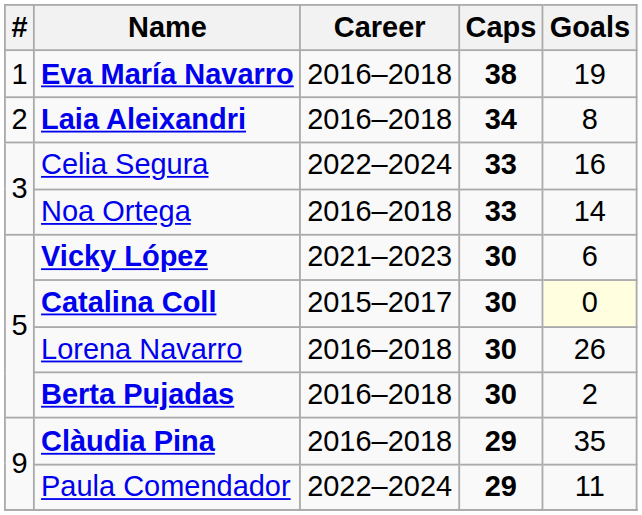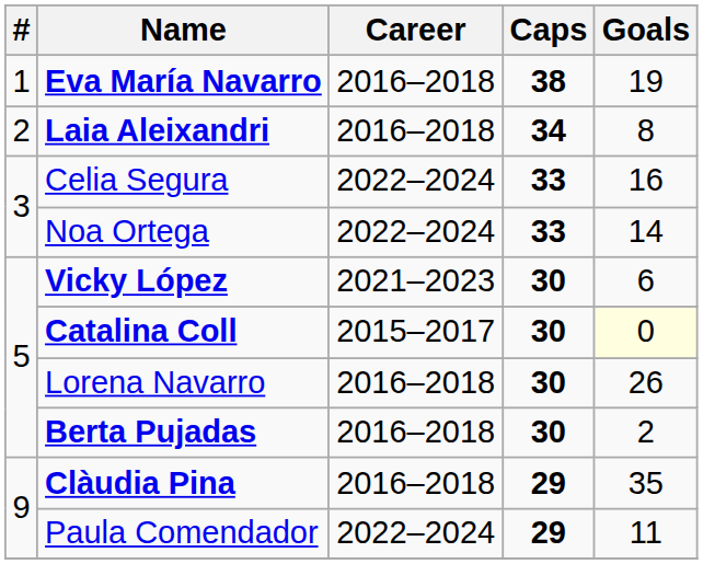 <table class="wikitable" style="text-align: center;">
 <tr>
 <th>#</th>
 <th>Name</th>
 <th>Career</th>
 <th>Caps</th>
 <th>Goals</th>
 </tr>
 <tr>
 <td>1</td>
 <td align="left"><strong><a href='#'>Eva María Navarro</a></strong></td>
 <td>2016–2018</td>
 <td><strong>38</strong></td>
 <td>19</td>
 </tr>
 <tr>
 <td>2</td>
 <td align="left"><strong><a href='#'>Laia Aleixandri</a></strong></td>
 <td>2016–2018</td>
 <td><strong>34</strong></td>
 <td>8</td>
 </tr>
 <tr>
 <td rowspan=2>3</td>
 <td align="left"><a href='#'>Celia Segura</a></td>
 <td>2022–2024</td>
 <td><strong>33</strong></td>
 <td>16</td>
 </tr>
 <tr>
 <td align="left"><a href='#'>Noa Ortega</a></td>
-<td>2016–2018</td>
+<td>2022–2024</td>
 <td><strong>33</strong></td>
 <td>14</td>
 </tr>
 <tr>
 <td rowspan=4>5</td>
 <td align="left"><strong><a href='#'>Vicky López</a></strong></td>
 <td>2021–2023</td>
 <td><strong>30</strong></td>
 <td>6</td>
 </tr>
 <tr>
 <td align="left"><strong><a href='#'>Catalina Coll</a></strong></td>
 <td>2015–2017</td>
 <td><strong>30</strong></td>
 <td style="background: lightyellow;">0</td>
 </tr>
 <tr>
 <td align="left"><a href='#'>Lorena Navarro</a></td>
 <td>2016–2018</td>
 <td><strong>30</strong></td>
 <td>26</td>
 </tr>
 <tr>
 <td align="left"><strong><a href='#'>Berta Pujadas</a></strong></td>
 <td>2016–2018</td>
 <td><strong>30</strong></td>
 <td>2</td>
 </tr>
 <tr>
 <td rowspan=2>9</td>
 <td align="left"><strong><a href='#'>Clàudia Pina</a></strong></td>
 <td>2016–2018</td>
 <td><strong>29</strong></td>
 <td>35</td>
 </tr>
 <tr>
 <td align="left"><a href='#'>Paula Comendador</a></td>
 <td>2022–2024</td>
 <td><strong>29</strong></td>
 <td>11</td>
 </tr>
 <tr>
 </tr>
 </table>
